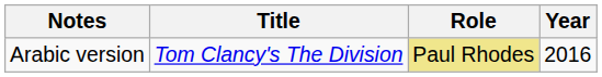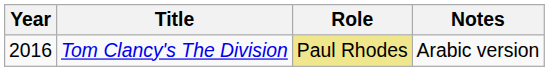 <table class="wikitable sortable">
 <tr>
-<th>Notes</th>
+<th>Year</th>
 <th>Title</th>
 <th>Role</th>
-<th>Year</th>
+<th>Notes</th>
 </tr>
 <tr>
-<td>Arabic version</td>
+<td>2016</td>
 <td><em><a href='#'>Tom Clancy's The Division</a></em></td>
 <td style="background: khaki;">Paul Rhodes</td>
-<td>2016</td>
+<td>Arabic version</td>
 </tr>
 </table>
